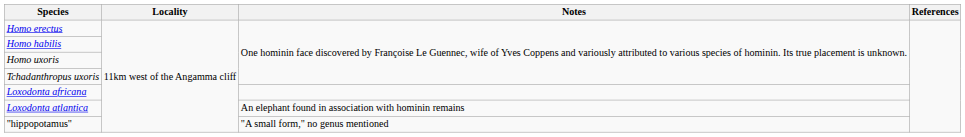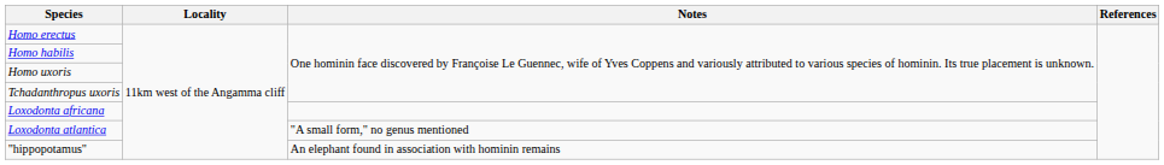 <table class="wikitable">
 <tr>
 <th>Species</th>
 <th>Locality</th>
 <th>Notes</th>
 <th>References</th>
 </tr>
 <tr>
 <td><em><a href='#'>Homo erectus</a></em></td>
 <td rowspan="7">11km west of the Angamma cliff</td>
 <td rowspan="4">One hominin face discovered by Françoise Le Guennec, wife of Yves Coppens and variously attributed to various species of hominin. Its true placement is unknown.</td>
 <td rowspan="7"></td>
 </tr>
 <tr>
 <td><em><a href='#'>Homo habilis</a></em></td>
 </tr>
 <tr>
 <td><em>Homo uxoris</em></td>
 </tr>
 <tr>
 <td><em>Tchadanthropus uxoris</em></td>
 </tr>
 <tr>
 <td><em><a href='#'>Loxodonta africana</a></em></td>
 <td></td>
 </tr>
 <tr>
 <td><em><a href='#'>Loxodonta atlantica</a></em></td>
-<td>An elephant found in association with hominin remains</td>
+<td>"A small form," no genus mentioned</td>
 </tr>
 <tr>
 <td>"hippopotamus"</td>
-<td>"A small form," no genus mentioned</td>
+<td>An elephant found in association with hominin remains</td>
 </tr>
 </table>
